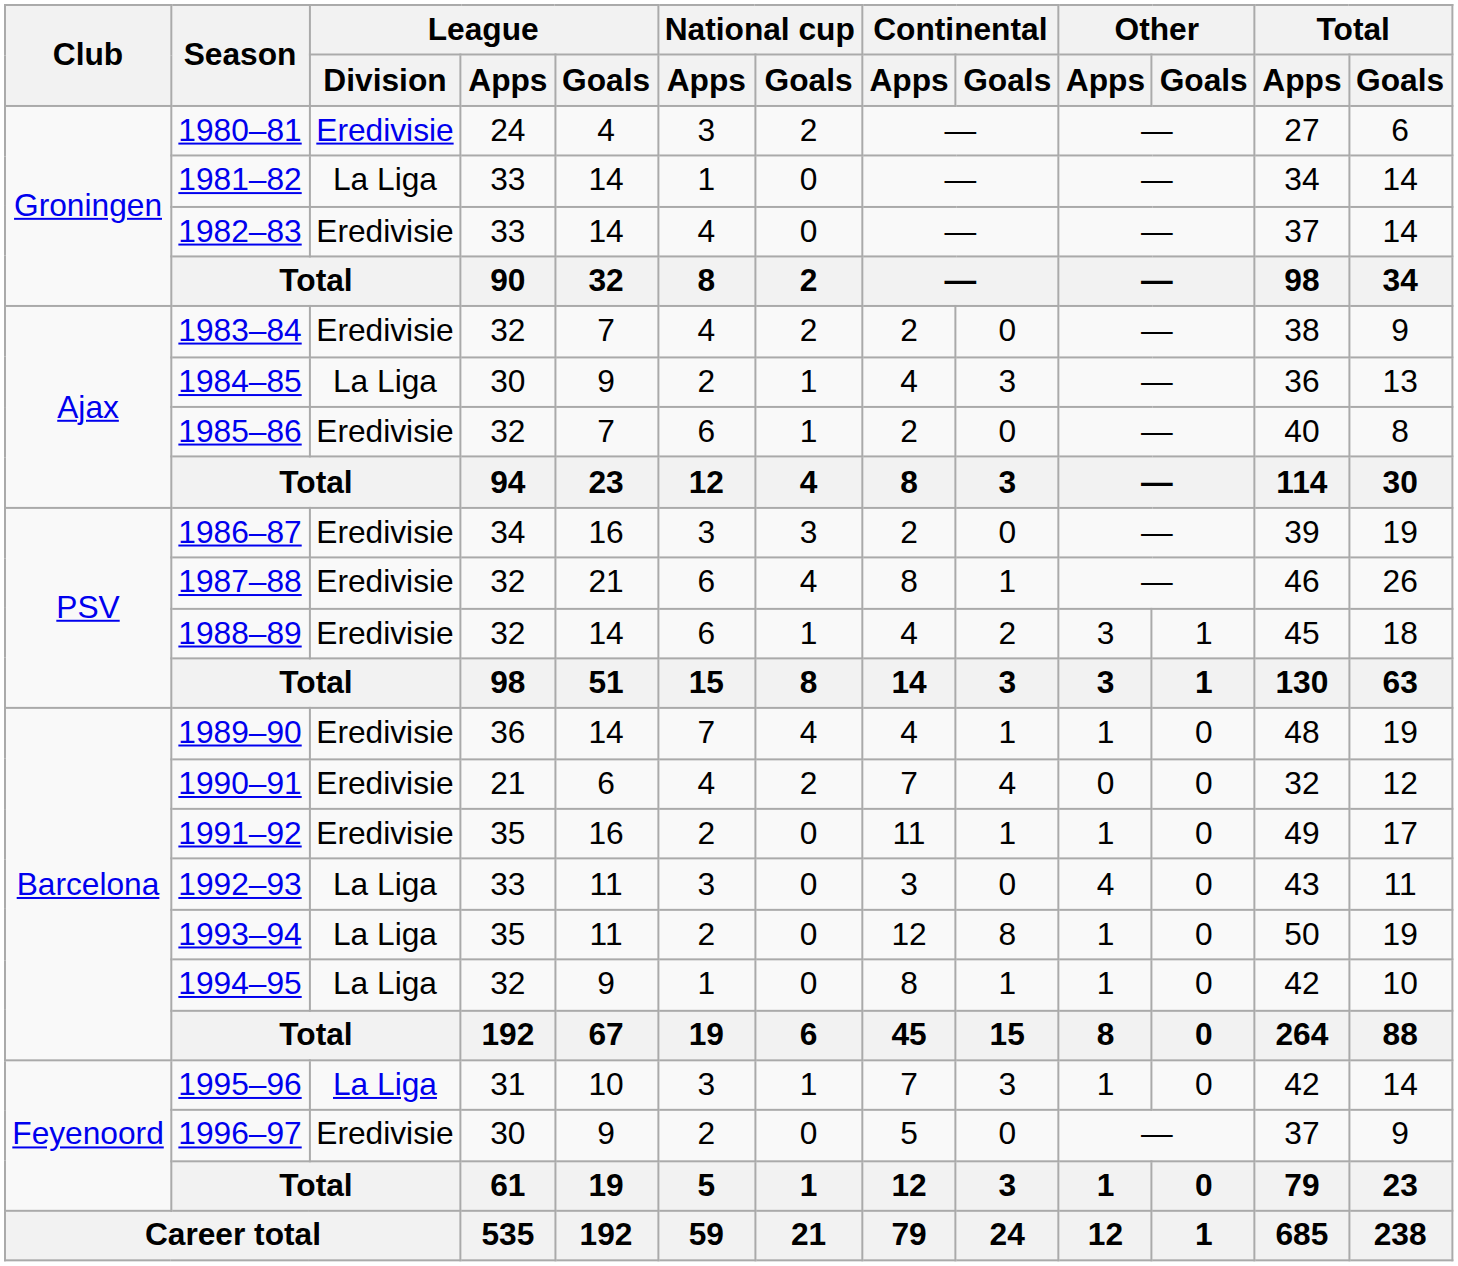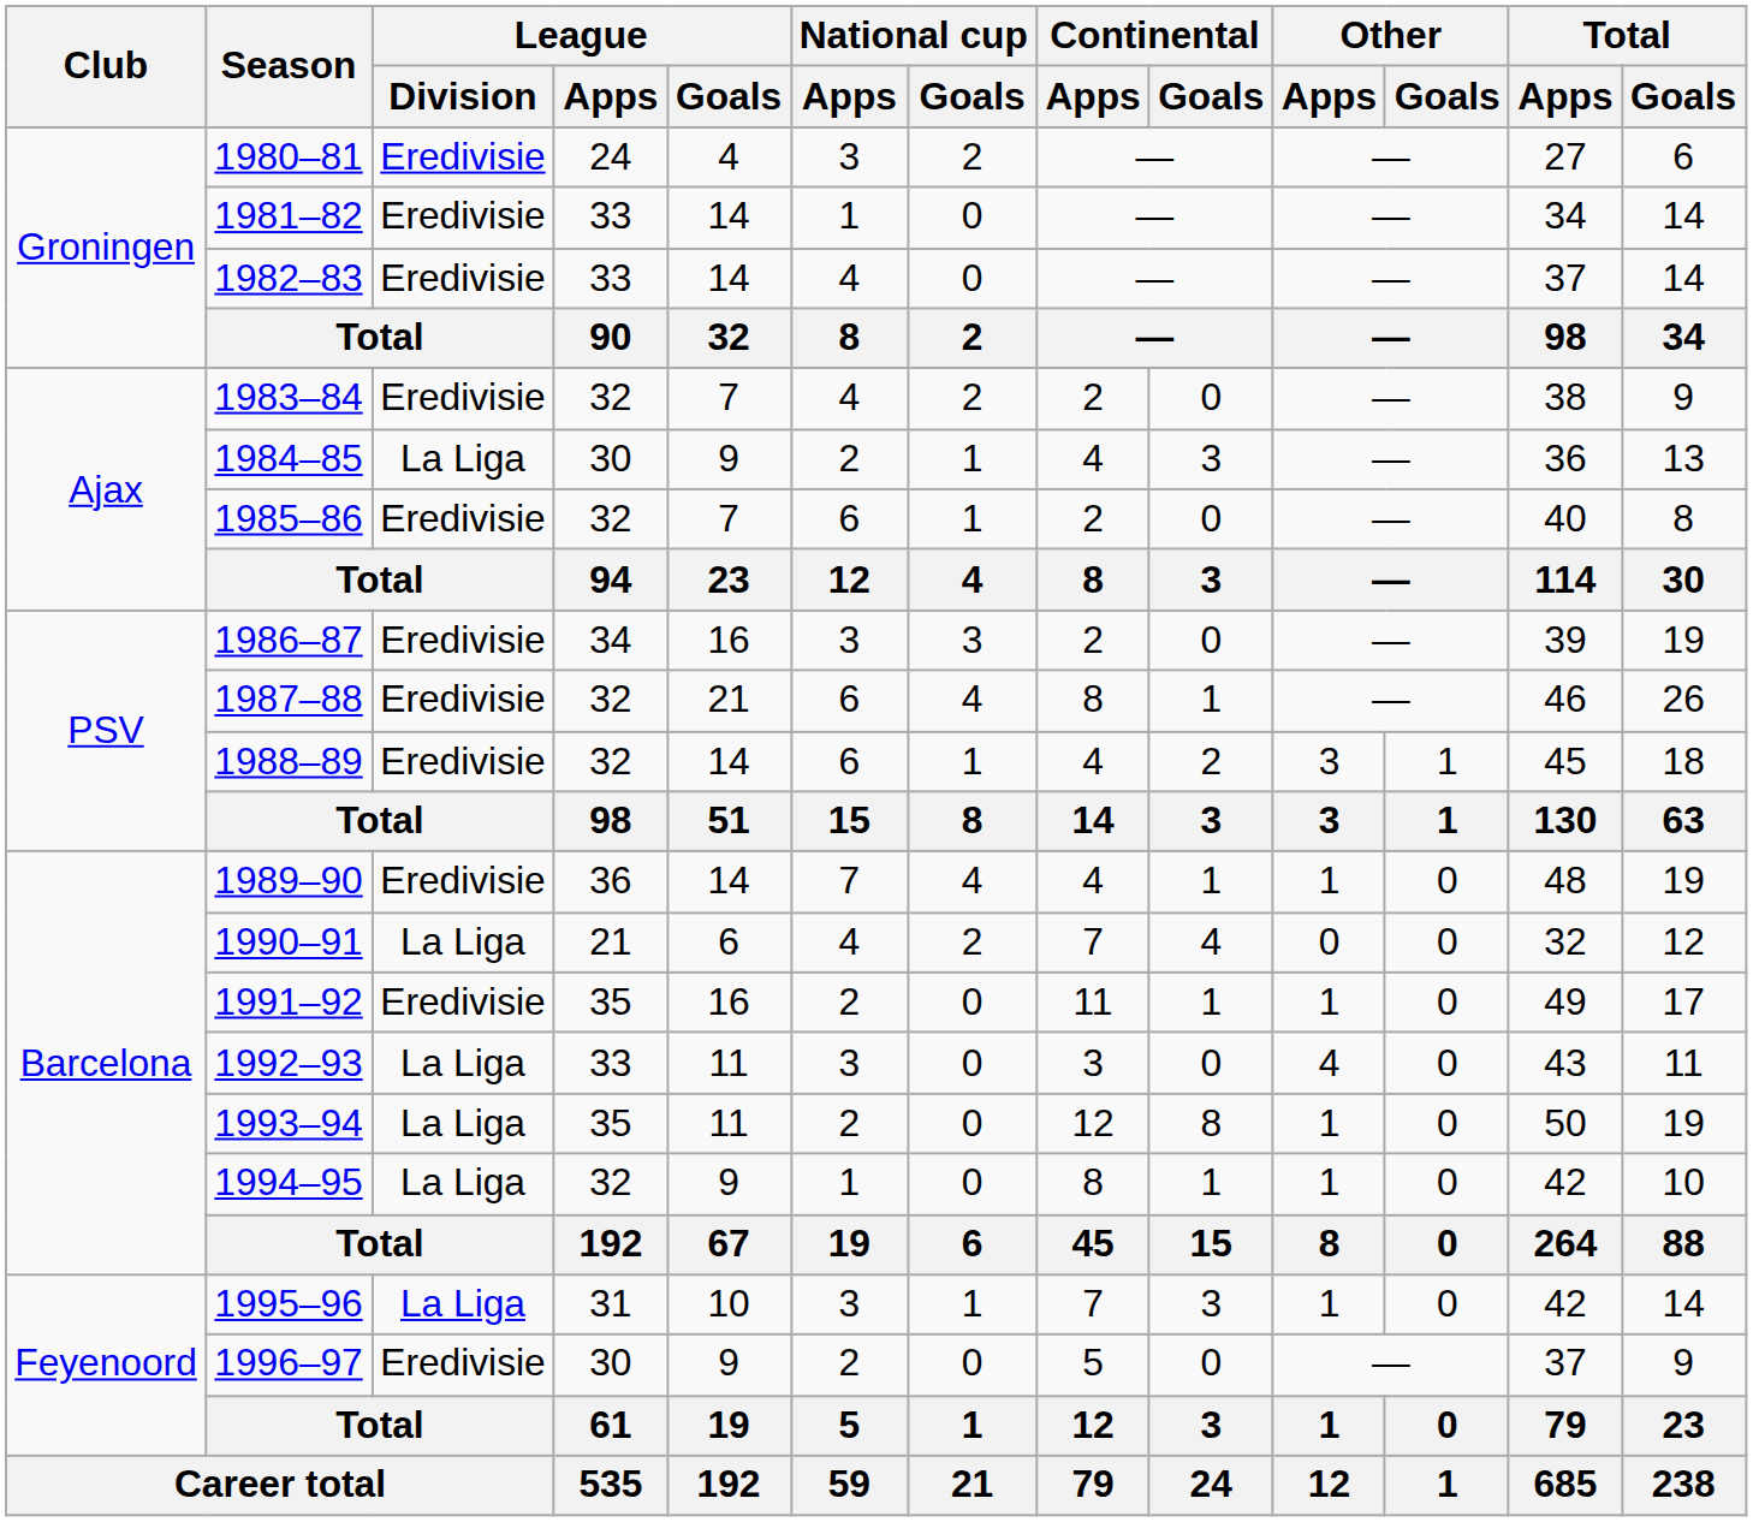 <table class="wikitable" style="text-align: center;">
 <tr>
 <th rowspan="2">Club</th>
 <th rowspan="2">Season</th>
 <th colspan="3">League</th>
 <th colspan="2">National cup</th>
 <th colspan="2">Continental</th>
 <th colspan="2">Other</th>
 <th colspan="2">Total</th>
 </tr>
 <tr>
 <th>Division</th>
 <th>Apps</th>
 <th>Goals</th>
 <th>Apps</th>
 <th>Goals</th>
 <th>Apps</th>
 <th>Goals</th>
 <th>Apps</th>
 <th>Goals</th>
 <th>Apps</th>
 <th>Goals</th>
 </tr>
 <tr>
 <td rowspan="4"><a href='#'>Groningen</a></td>
 <td><a href='#'>1980–81</a></td>
 <td><a href='#'>Eredivisie</a></td>
 <td>24</td>
 <td>4</td>
 <td>3</td>
 <td>2</td>
 <td colspan="2">—</td>
 <td colspan="2">—</td>
 <td>27</td>
 <td>6</td>
 </tr>
 <tr>
 <td><a href='#'>1981–82</a></td>
-<td>La Liga</td>
+<td>Eredivisie</td>
 <td>33</td>
 <td>14</td>
 <td>1</td>
 <td>0</td>
 <td colspan="2">—</td>
 <td colspan="2">—</td>
 <td>34</td>
 <td>14</td>
 </tr>
 <tr>
 <td><a href='#'>1982–83</a></td>
 <td>Eredivisie</td>
 <td>33</td>
 <td>14</td>
 <td>4</td>
 <td>0</td>
 <td colspan="2">—</td>
 <td colspan="2">—</td>
 <td>37</td>
 <td>14</td>
 </tr>
 <tr>
 <th colspan="2">Total</th>
 <th>90</th>
 <th>32</th>
 <th>8</th>
 <th>2</th>
 <th colspan="2">—</th>
 <th colspan="2">—</th>
 <th>98</th>
 <th>34</th>
 </tr>
 <tr>
 <td rowspan="4"><a href='#'>Ajax</a></td>
 <td><a href='#'>1983–84</a></td>
 <td>Eredivisie</td>
 <td>32</td>
 <td>7</td>
 <td>4</td>
 <td>2</td>
 <td>2</td>
 <td>0</td>
 <td colspan="2">—</td>
 <td>38</td>
 <td>9</td>
 </tr>
 <tr>
 <td><a href='#'>1984–85</a></td>
 <td>La Liga</td>
 <td>30</td>
 <td>9</td>
 <td>2</td>
 <td>1</td>
 <td>4</td>
 <td>3</td>
 <td colspan="2">—</td>
 <td>36</td>
 <td>13</td>
 </tr>
 <tr>
 <td><a href='#'>1985–86</a></td>
 <td>Eredivisie</td>
 <td>32</td>
 <td>7</td>
 <td>6</td>
 <td>1</td>
 <td>2</td>
 <td>0</td>
 <td colspan="2">—</td>
 <td>40</td>
 <td>8</td>
 </tr>
 <tr>
 <th colspan="2">Total</th>
 <th>94</th>
 <th>23</th>
 <th>12</th>
 <th>4</th>
 <th>8</th>
 <th>3</th>
 <th colspan="2">—</th>
 <th>114</th>
 <th>30</th>
 </tr>
 <tr>
 <td rowspan="4"><a href='#'>PSV</a></td>
 <td><a href='#'>1986–87</a></td>
 <td>Eredivisie</td>
 <td>34</td>
 <td>16</td>
 <td>3</td>
 <td>3</td>
 <td>2</td>
 <td>0</td>
 <td colspan="2">—</td>
 <td>39</td>
 <td>19</td>
 </tr>
 <tr>
 <td><a href='#'>1987–88</a></td>
 <td>Eredivisie</td>
 <td>32</td>
 <td>21</td>
 <td>6</td>
 <td>4</td>
 <td>8</td>
 <td>1</td>
 <td colspan="2">—</td>
 <td>46</td>
 <td>26</td>
 </tr>
 <tr>
 <td><a href='#'>1988–89</a></td>
 <td>Eredivisie</td>
 <td>32</td>
 <td>14</td>
 <td>6</td>
 <td>1</td>
 <td>4</td>
 <td>2</td>
 <td>3</td>
 <td>1</td>
 <td>45</td>
 <td>18</td>
 </tr>
 <tr>
 <th colspan="2">Total</th>
 <th>98</th>
 <th>51</th>
 <th>15</th>
 <th>8</th>
 <th>14</th>
 <th>3</th>
 <th>3</th>
 <th>1</th>
 <th>130</th>
 <th>63</th>
 </tr>
 <tr>
 <td rowspan="7"><a href='#'>Barcelona</a></td>
 <td><a href='#'>1989–90</a></td>
 <td>Eredivisie</td>
 <td>36</td>
 <td>14</td>
 <td>7</td>
 <td>4</td>
 <td>4</td>
 <td>1</td>
 <td>1</td>
 <td>0</td>
 <td>48</td>
 <td>19</td>
 </tr>
 <tr>
 <td><a href='#'>1990–91</a></td>
-<td>Eredivisie</td>
+<td>La Liga</td>
 <td>21</td>
 <td>6</td>
 <td>4</td>
 <td>2</td>
 <td>7</td>
 <td>4</td>
 <td>0</td>
 <td>0</td>
 <td>32</td>
 <td>12</td>
 </tr>
 <tr>
 <td><a href='#'>1991–92</a></td>
 <td>Eredivisie</td>
 <td>35</td>
 <td>16</td>
 <td>2</td>
 <td>0</td>
 <td>11</td>
 <td>1</td>
 <td>1</td>
 <td>0</td>
 <td>49</td>
 <td>17</td>
 </tr>
 <tr>
 <td><a href='#'>1992–93</a></td>
 <td>La Liga</td>
 <td>33</td>
 <td>11</td>
 <td>3</td>
 <td>0</td>
 <td>3</td>
 <td>0</td>
 <td>4</td>
 <td>0</td>
 <td>43</td>
 <td>11</td>
 </tr>
 <tr>
 <td><a href='#'>1993–94</a></td>
 <td>La Liga</td>
 <td>35</td>
 <td>11</td>
 <td>2</td>
 <td>0</td>
 <td>12</td>
 <td>8</td>
 <td>1</td>
 <td>0</td>
 <td>50</td>
 <td>19</td>
 </tr>
 <tr>
 <td><a href='#'>1994–95</a></td>
 <td>La Liga</td>
 <td>32</td>
 <td>9</td>
 <td>1</td>
 <td>0</td>
 <td>8</td>
 <td>1</td>
 <td>1</td>
 <td>0</td>
 <td>42</td>
 <td>10</td>
 </tr>
 <tr>
 <th colspan="2">Total</th>
 <th>192</th>
 <th>67</th>
 <th>19</th>
 <th>6</th>
 <th>45</th>
 <th>15</th>
 <th>8</th>
 <th>0</th>
 <th>264</th>
 <th>88</th>
 </tr>
 <tr>
 <td rowspan="3"><a href='#'>Feyenoord</a></td>
 <td><a href='#'>1995–96</a></td>
 <td><a href='#'>La Liga</a></td>
 <td>31</td>
 <td>10</td>
 <td>3</td>
 <td>1</td>
 <td>7</td>
 <td>3</td>
 <td>1</td>
 <td>0</td>
 <td>42</td>
 <td>14</td>
 </tr>
 <tr>
 <td><a href='#'>1996–97</a></td>
 <td>Eredivisie</td>
 <td>30</td>
 <td>9</td>
 <td>2</td>
 <td>0</td>
 <td>5</td>
 <td>0</td>
 <td colspan="2">—</td>
 <td>37</td>
 <td>9</td>
 </tr>
 <tr>
 <th colspan="2">Total</th>
 <th>61</th>
 <th>19</th>
 <th>5</th>
 <th>1</th>
 <th>12</th>
 <th>3</th>
 <th>1</th>
 <th>0</th>
 <th>79</th>
 <th>23</th>
 </tr>
 <tr>
 <th colspan=3>Career total</th>
 <th>535</th>
 <th>192</th>
 <th>59</th>
 <th>21</th>
 <th>79</th>
 <th>24</th>
 <th>12</th>
 <th>1</th>
 <th>685</th>
 <th>238</th>
 </tr>
 </table>
